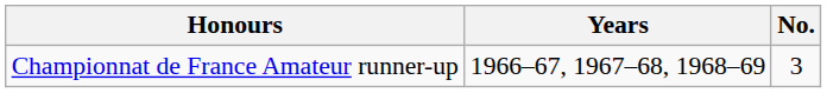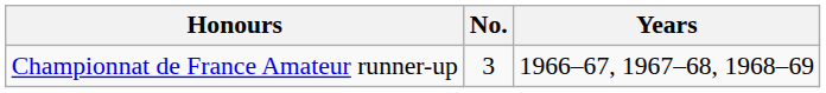 <table class="wikitable">
 <tr>
 <th>Honours</th>
+<th>No.</th>
 <th>Years</th>
-<th>No.</th>
 </tr>
 <tr>
 <td><a href='#'>Championnat de France Amateur</a> runner-up</td>
+<td align="center">3</td>
 <td>1966–67, 1967–68, 1968–69</td>
-<td align="center">3</td>
 </tr>
 </table>
